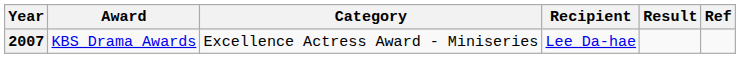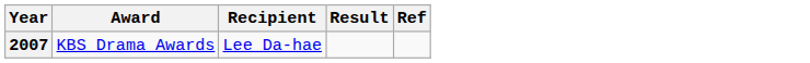 <table class="wikitable">
 <tr>
 <th>Year</th>
 <th>Award</th>
-<th>Category</th>
 <th>Recipient</th>
 <th>Result</th>
 <th>Ref</th>
 </tr>
 <tr>
 <th>2007</th>
 <td><a href='#'>KBS Drama Awards</a></td>
-<td>Excellence Actress Award - Miniseries</td>
 <td><a href='#'>Lee Da-hae</a></td>
 <td></td>
 <td></td>
 </tr>
 </table>
